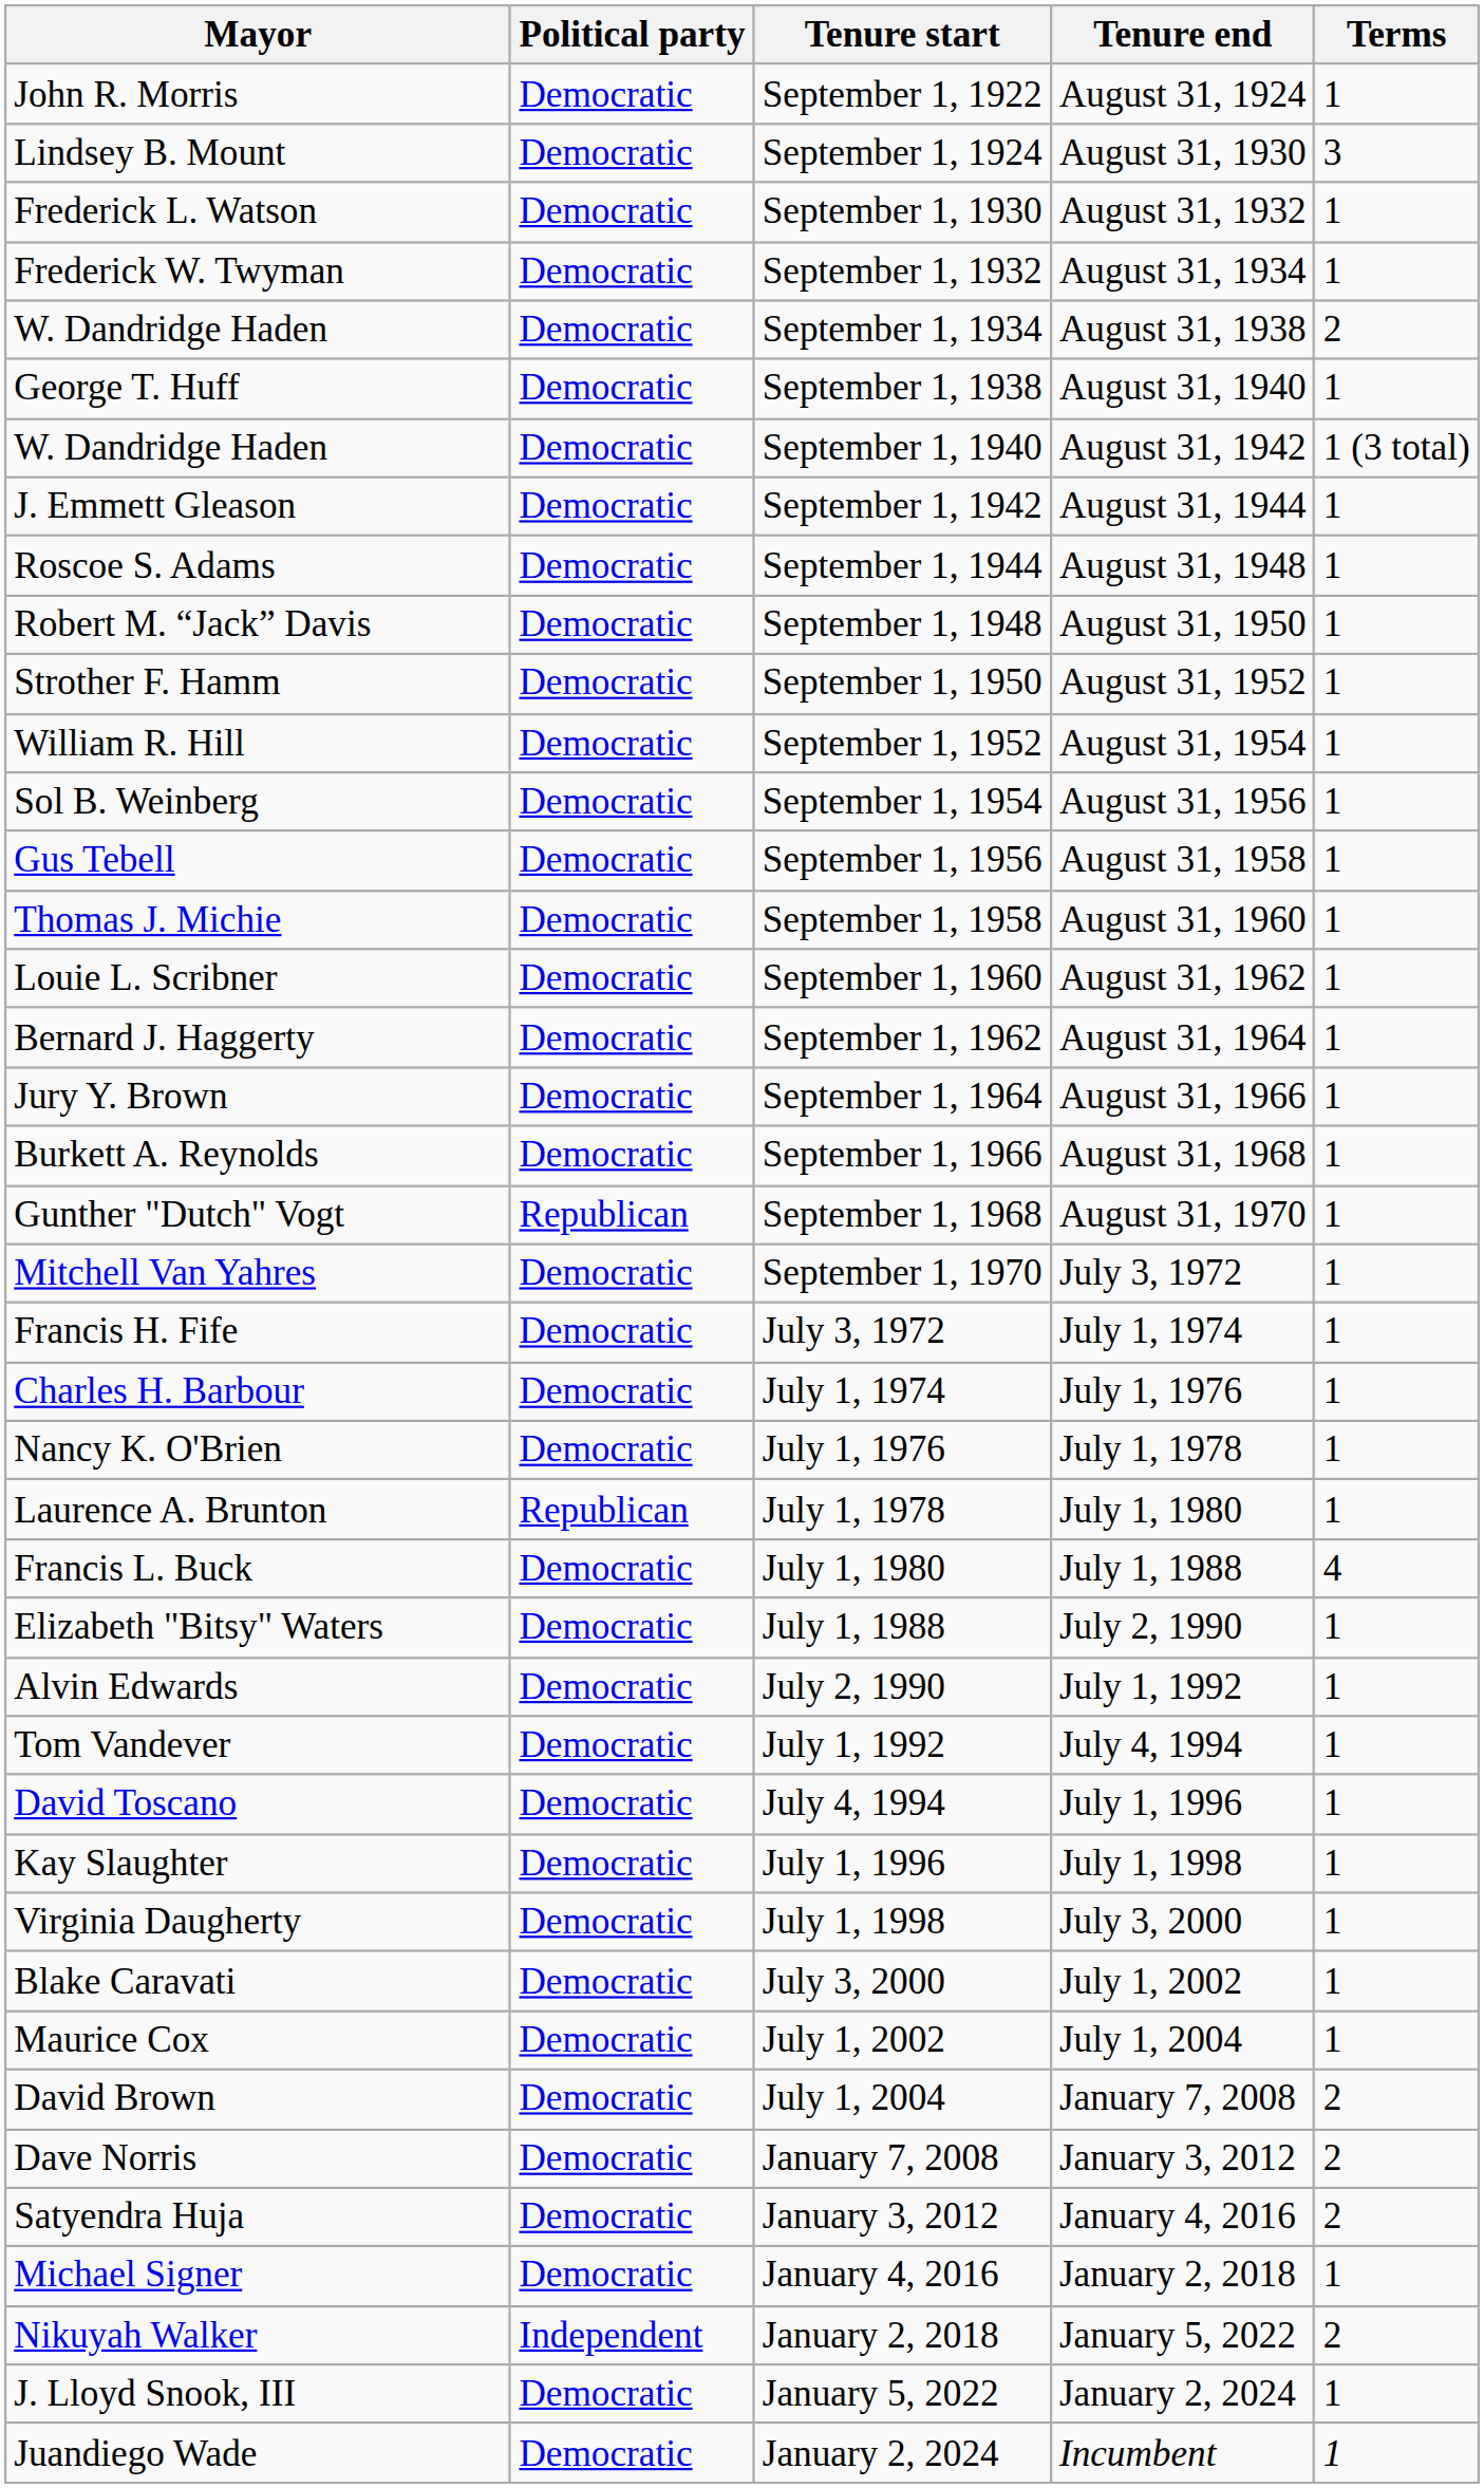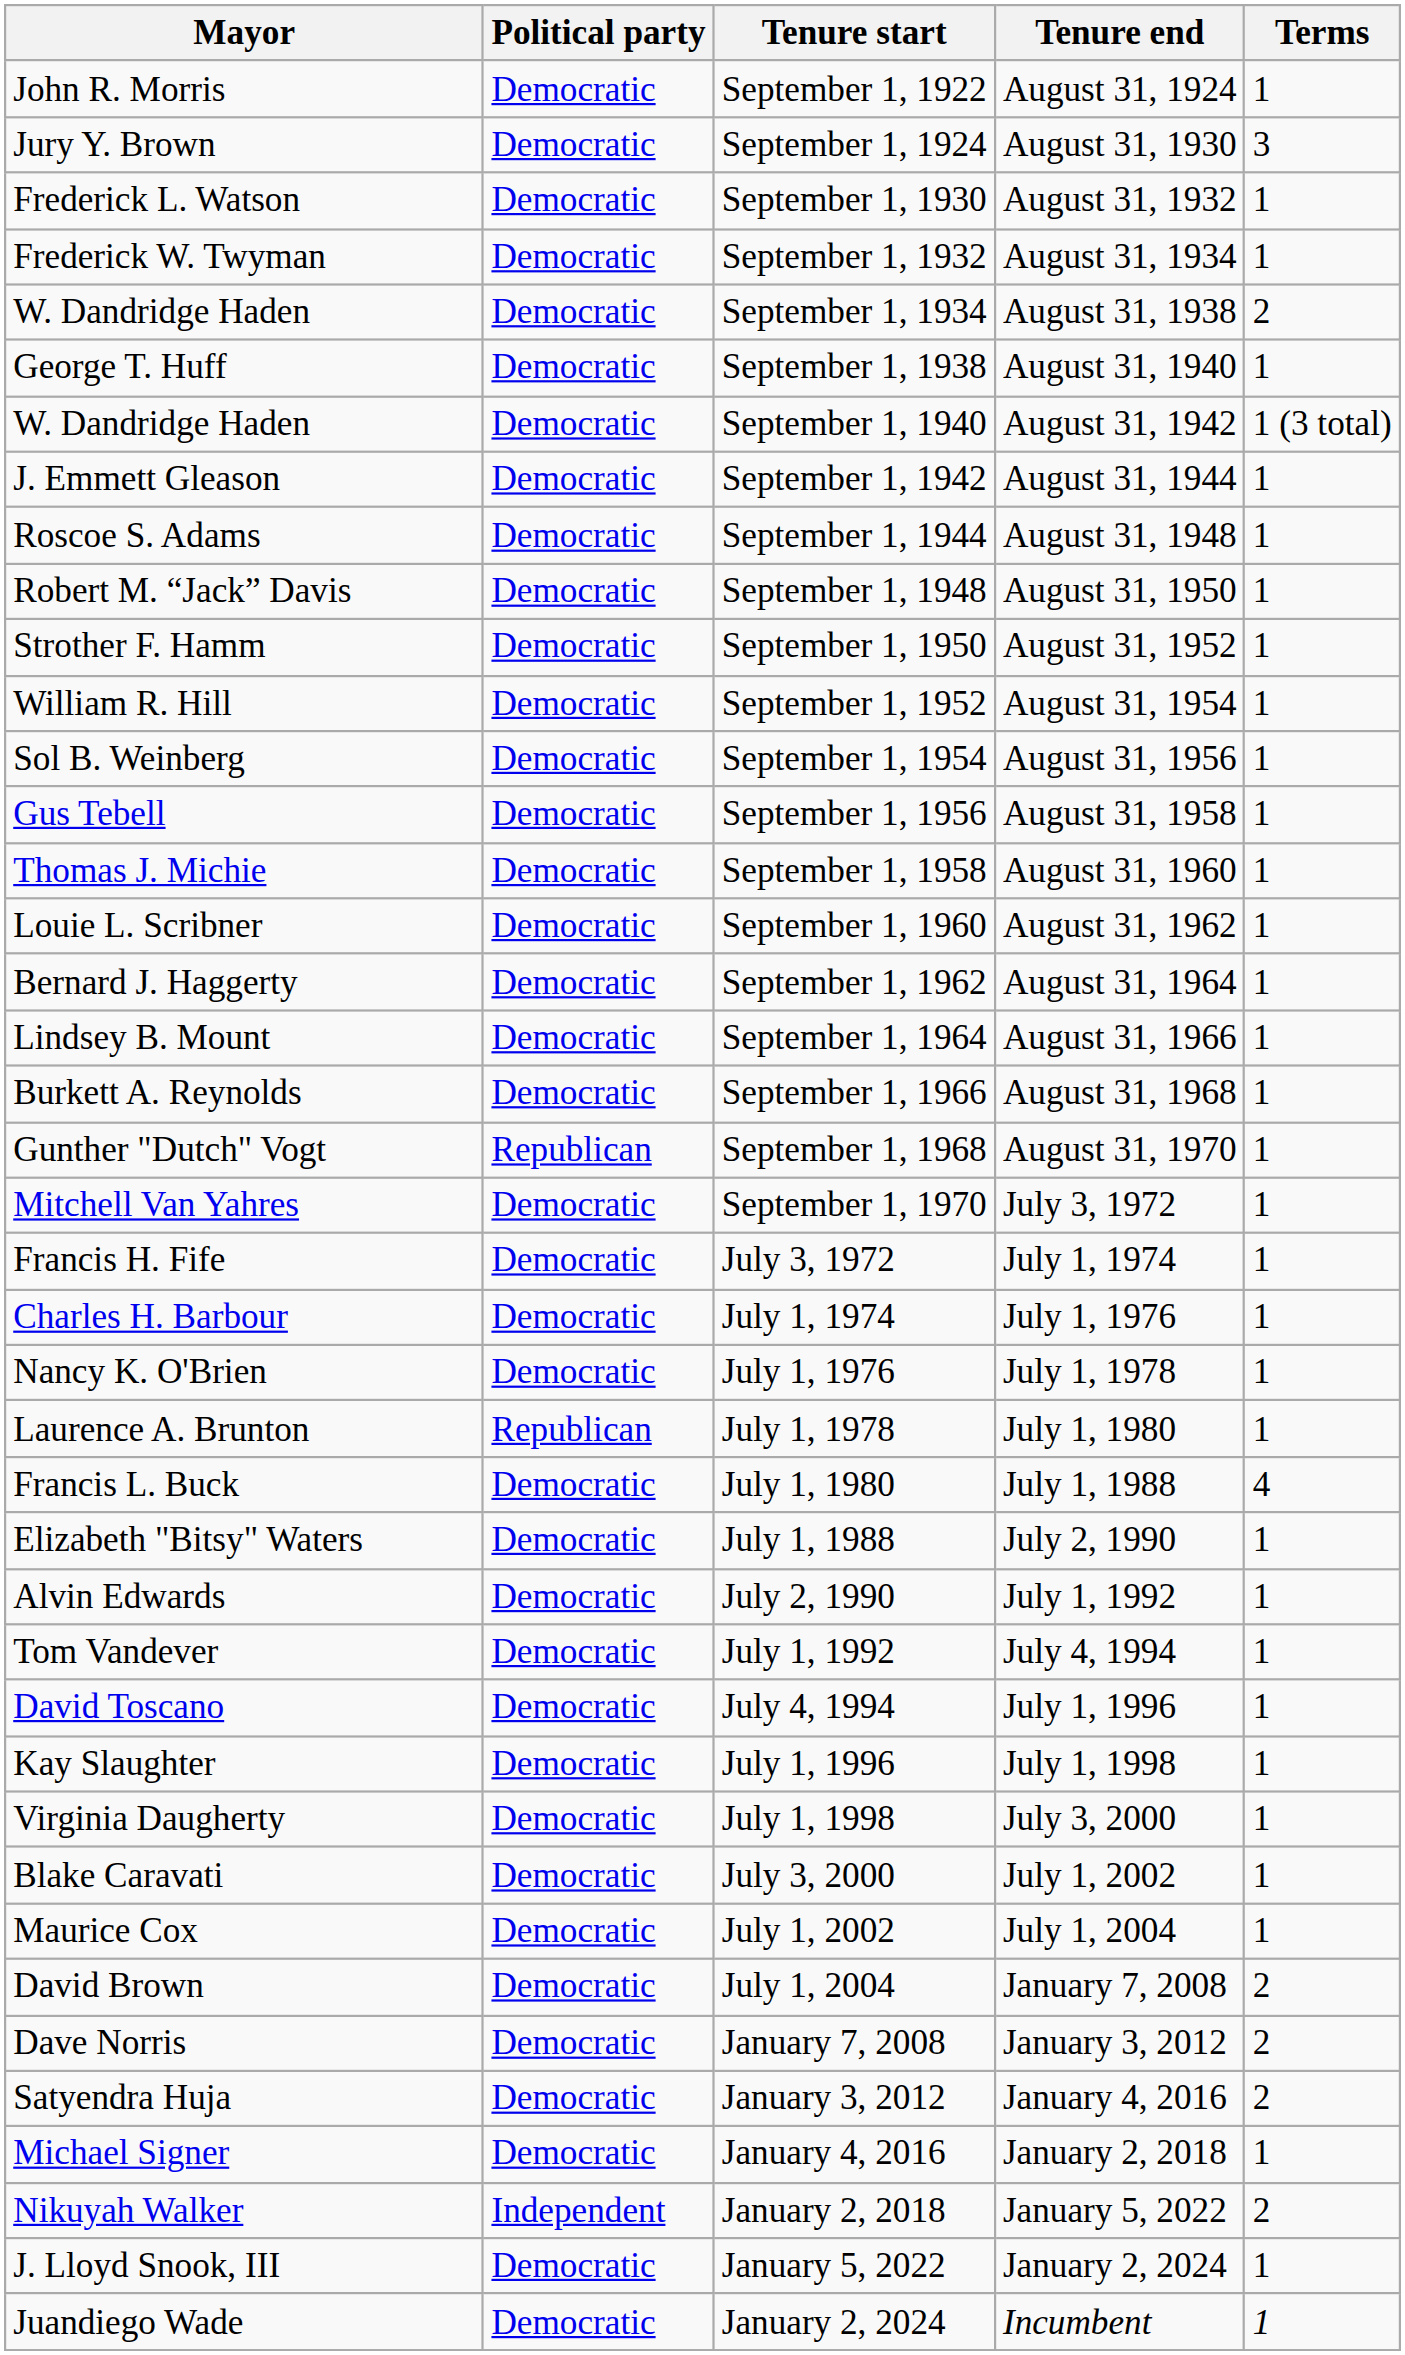 <table class="wikitable">
 <tr>
 <th width="210px">Mayor</th>
 <th>Political party</th>
 <th>Tenure start</th>
 <th>Tenure end</th>
 <th>Terms</th>
 </tr>
 <tr>
 <td>John R. Morris</td>
 <td><a href='#'>Democratic</a></td>
 <td>September 1, 1922</td>
 <td>August 31, 1924</td>
 <td>1</td>
 </tr>
 <tr>
-<td>Lindsey B. Mount</td>
+<td>Jury Y. Brown</td>
 <td><a href='#'>Democratic</a></td>
 <td>September 1, 1924</td>
 <td>August 31, 1930</td>
 <td>3</td>
 </tr>
 <tr>
 <td>Frederick L. Watson</td>
 <td><a href='#'>Democratic</a></td>
 <td>September 1, 1930</td>
 <td>August 31, 1932</td>
 <td>1</td>
 </tr>
 <tr>
 <td>Frederick W. Twyman</td>
 <td><a href='#'>Democratic</a></td>
 <td>September 1, 1932</td>
 <td>August 31, 1934</td>
 <td>1</td>
 </tr>
 <tr>
 <td>W. Dandridge Haden</td>
 <td><a href='#'>Democratic</a></td>
 <td>September 1, 1934</td>
 <td>August 31, 1938</td>
 <td>2</td>
 </tr>
 <tr>
 <td>George T. Huff</td>
 <td><a href='#'>Democratic</a></td>
 <td>September 1, 1938</td>
 <td>August 31, 1940</td>
 <td>1</td>
 </tr>
 <tr>
 <td>W. Dandridge Haden</td>
 <td><a href='#'>Democratic</a></td>
 <td>September 1, 1940</td>
 <td>August 31, 1942</td>
 <td>1 (3 total)</td>
 </tr>
 <tr>
 <td>J. Emmett Gleason</td>
 <td><a href='#'>Democratic</a></td>
 <td>September 1, 1942</td>
 <td>August 31, 1944</td>
 <td>1</td>
 </tr>
 <tr>
 <td>Roscoe S. Adams</td>
 <td><a href='#'>Democratic</a></td>
 <td>September 1, 1944</td>
 <td>August 31, 1948</td>
 <td>1</td>
 </tr>
 <tr>
 <td>Robert M. “Jack” Davis</td>
 <td><a href='#'>Democratic</a></td>
 <td>September 1, 1948</td>
 <td>August 31, 1950</td>
 <td>1</td>
 </tr>
 <tr>
 <td>Strother F. Hamm</td>
 <td><a href='#'>Democratic</a></td>
 <td>September 1, 1950</td>
 <td>August 31, 1952</td>
 <td>1</td>
 </tr>
 <tr>
 <td>William R. Hill</td>
 <td><a href='#'>Democratic</a></td>
 <td>September 1, 1952</td>
 <td>August 31, 1954</td>
 <td>1</td>
 </tr>
 <tr>
 <td>Sol B. Weinberg</td>
 <td><a href='#'>Democratic</a></td>
 <td>September 1, 1954</td>
 <td>August 31, 1956</td>
 <td>1</td>
 </tr>
 <tr>
 <td><a href='#'>Gus Tebell</a></td>
 <td><a href='#'>Democratic</a></td>
 <td>September 1, 1956</td>
 <td>August 31, 1958</td>
 <td>1</td>
 </tr>
 <tr>
 <td><a href='#'>Thomas J. Michie</a></td>
 <td><a href='#'>Democratic</a></td>
 <td>September 1, 1958</td>
 <td>August 31, 1960</td>
 <td>1</td>
 </tr>
 <tr>
 <td>Louie L. Scribner</td>
 <td><a href='#'>Democratic</a></td>
 <td>September 1, 1960</td>
 <td>August 31, 1962</td>
 <td>1</td>
 </tr>
 <tr>
 <td>Bernard J. Haggerty</td>
 <td><a href='#'>Democratic</a></td>
 <td>September 1, 1962</td>
 <td>August 31, 1964</td>
 <td>1</td>
 </tr>
 <tr>
-<td>Jury Y. Brown</td>
+<td>Lindsey B. Mount</td>
 <td><a href='#'>Democratic</a></td>
 <td>September 1, 1964</td>
 <td>August 31, 1966</td>
 <td>1</td>
 </tr>
 <tr>
 <td>Burkett A. Reynolds</td>
 <td><a href='#'>Democratic</a></td>
 <td>September 1, 1966</td>
 <td>August 31, 1968</td>
 <td>1</td>
 </tr>
 <tr>
 <td>Gunther "Dutch" Vogt</td>
 <td><a href='#'>Republican</a></td>
 <td>September 1, 1968</td>
 <td>August 31, 1970</td>
 <td>1</td>
 </tr>
 <tr>
 <td><a href='#'>Mitchell Van Yahres</a></td>
 <td><a href='#'>Democratic</a></td>
 <td>September 1, 1970</td>
 <td>July 3, 1972</td>
 <td>1</td>
 </tr>
 <tr>
 <td>Francis H. Fife</td>
 <td><a href='#'>Democratic</a></td>
 <td>July 3, 1972</td>
 <td>July 1, 1974</td>
 <td>1</td>
 </tr>
 <tr>
 <td><a href='#'>Charles H. Barbour</a></td>
 <td><a href='#'>Democratic</a></td>
 <td>July 1, 1974</td>
 <td>July 1, 1976</td>
 <td>1</td>
 </tr>
 <tr>
 <td>Nancy K. O'Brien</td>
 <td><a href='#'>Democratic</a></td>
 <td>July 1, 1976</td>
 <td>July 1, 1978</td>
 <td>1</td>
 </tr>
 <tr>
 <td>Laurence A. Brunton</td>
 <td><a href='#'>Republican</a></td>
 <td>July 1, 1978</td>
 <td>July 1, 1980</td>
 <td>1</td>
 </tr>
 <tr>
 <td>Francis L. Buck</td>
 <td><a href='#'>Democratic</a></td>
 <td>July 1, 1980</td>
 <td>July 1, 1988</td>
 <td>4</td>
 </tr>
 <tr>
 <td>Elizabeth "Bitsy" Waters</td>
 <td><a href='#'>Democratic</a></td>
 <td>July 1, 1988</td>
 <td>July 2, 1990</td>
 <td>1</td>
 </tr>
 <tr>
 <td>Alvin Edwards</td>
 <td><a href='#'>Democratic</a></td>
 <td>July 2, 1990</td>
 <td>July 1, 1992</td>
 <td>1</td>
 </tr>
 <tr>
 <td>Tom Vandever</td>
 <td><a href='#'>Democratic</a></td>
 <td>July 1, 1992</td>
 <td>July 4, 1994</td>
 <td>1</td>
 </tr>
 <tr>
 <td><a href='#'>David Toscano</a></td>
 <td><a href='#'>Democratic</a></td>
 <td>July 4, 1994</td>
 <td>July 1, 1996</td>
 <td>1</td>
 </tr>
 <tr>
 <td>Kay Slaughter</td>
 <td><a href='#'>Democratic</a></td>
 <td>July 1, 1996</td>
 <td>July 1, 1998</td>
 <td>1</td>
 </tr>
 <tr>
 <td>Virginia Daugherty</td>
 <td><a href='#'>Democratic</a></td>
 <td>July 1, 1998</td>
 <td>July 3, 2000</td>
 <td>1</td>
 </tr>
 <tr>
 <td>Blake Caravati</td>
 <td><a href='#'>Democratic</a></td>
 <td>July 3, 2000</td>
 <td>July 1, 2002</td>
 <td>1</td>
 </tr>
 <tr>
 <td>Maurice Cox</td>
 <td><a href='#'>Democratic</a></td>
 <td>July 1, 2002</td>
 <td>July 1, 2004</td>
 <td>1</td>
 </tr>
 <tr>
 <td>David Brown</td>
 <td><a href='#'>Democratic</a></td>
 <td>July 1, 2004</td>
 <td>January 7, 2008</td>
 <td>2</td>
 </tr>
 <tr>
 <td>Dave Norris</td>
 <td><a href='#'>Democratic</a></td>
 <td>January 7, 2008</td>
 <td>January 3, 2012</td>
 <td>2</td>
 </tr>
 <tr>
 <td>Satyendra Huja</td>
 <td><a href='#'>Democratic</a></td>
 <td>January 3, 2012</td>
 <td>January 4, 2016</td>
 <td>2</td>
 </tr>
 <tr>
 <td><a href='#'>Michael Signer</a></td>
 <td><a href='#'>Democratic</a></td>
 <td>January 4, 2016</td>
 <td>January 2, 2018</td>
 <td>1</td>
 </tr>
 <tr>
 <td><a href='#'>Nikuyah Walker</a></td>
 <td><a href='#'>Independent</a></td>
 <td>January 2, 2018</td>
 <td>January 5, 2022</td>
 <td>2</td>
 </tr>
 <tr>
 <td>J. Lloyd Snook, III</td>
 <td><a href='#'>Democratic</a></td>
 <td>January 5, 2022</td>
 <td>January 2, 2024</td>
 <td>1</td>
 </tr>
 <tr>
 <td>Juandiego Wade</td>
 <td><a href='#'>Democratic</a></td>
 <td>January 2, 2024</td>
 <td><em>Incumbent</em></td>
 <td><em>1</em></td>
 </tr>
 <tr>
 </tr>
 </table>
